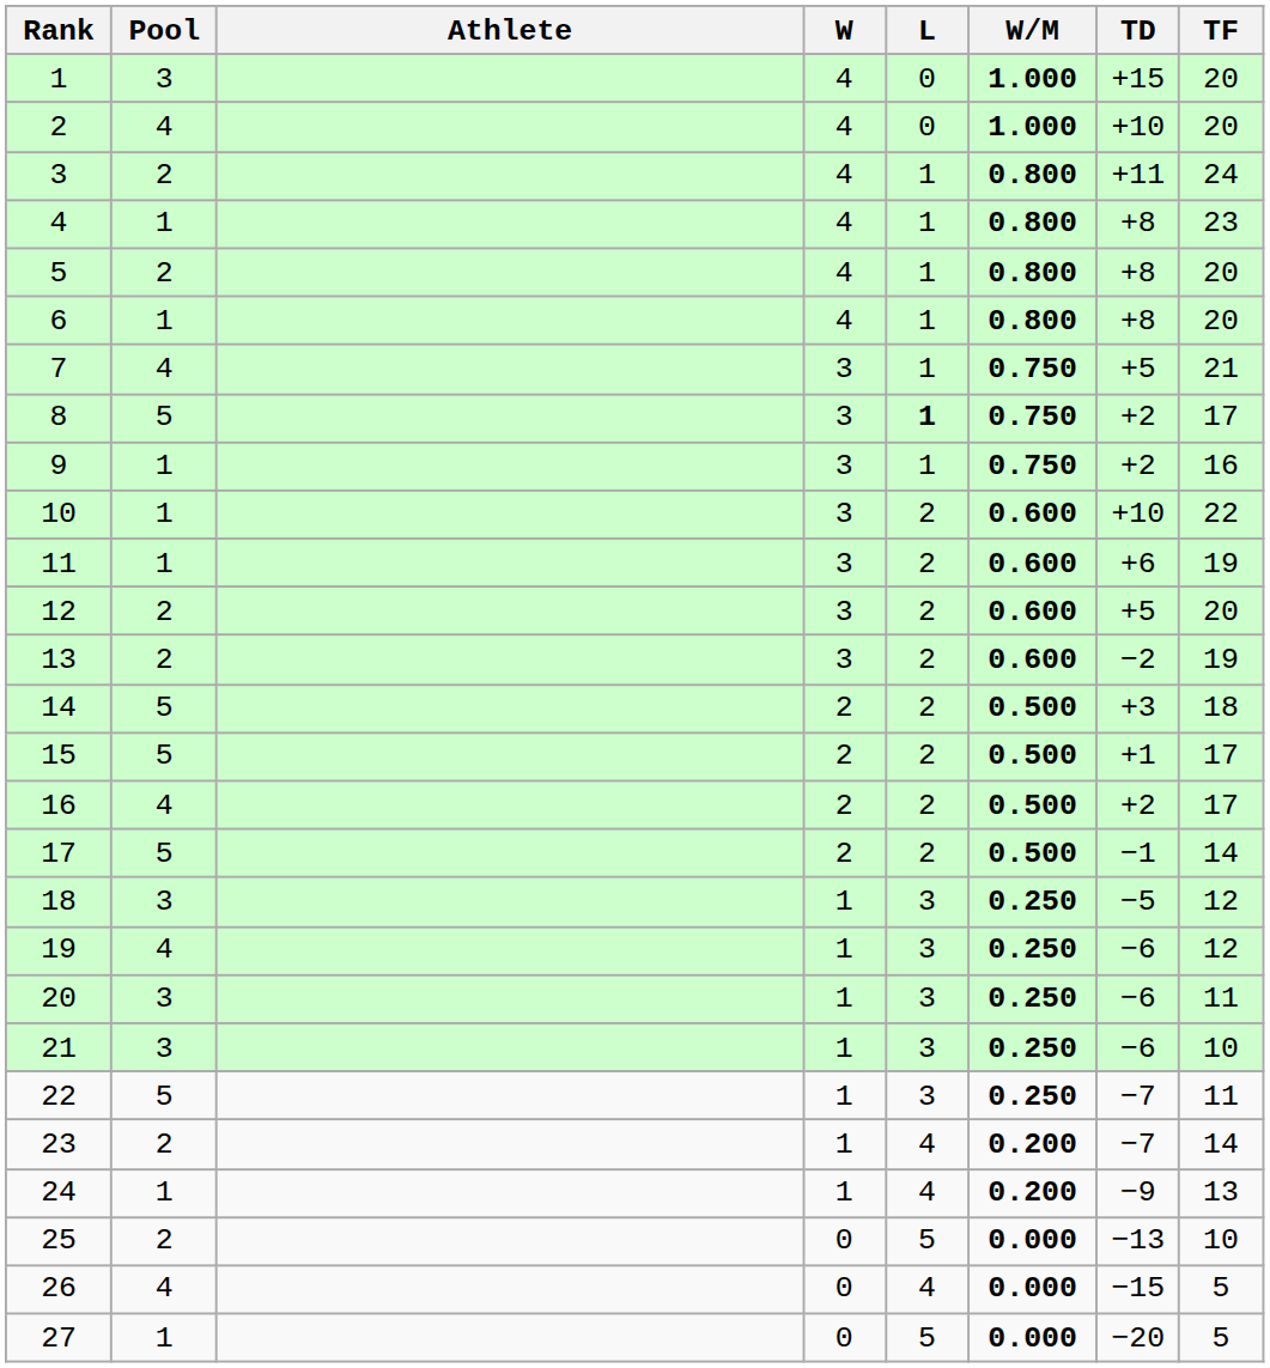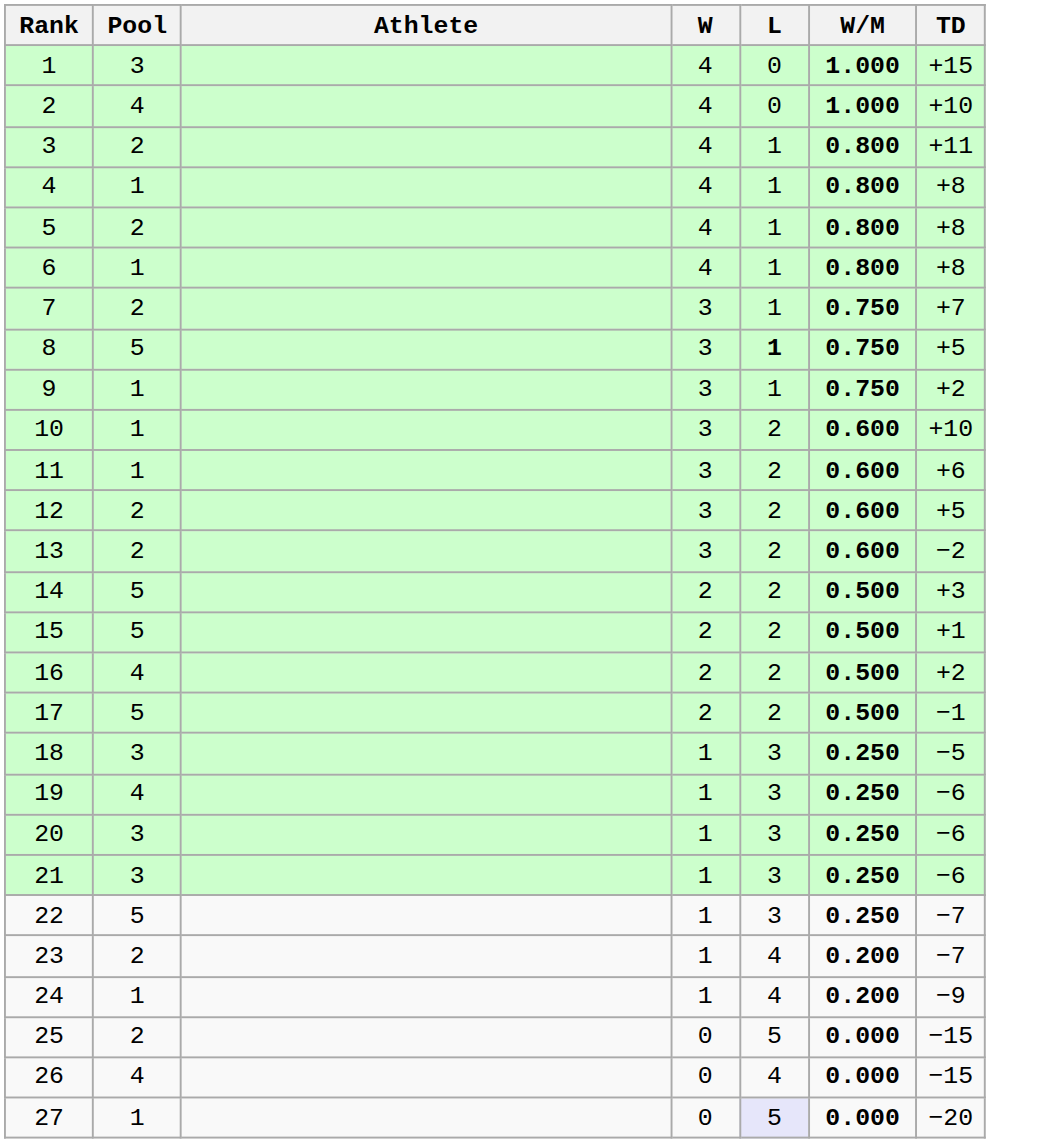 <table class=wikitable style="text-align:center">
 <tr>
 <th width=40>Rank</th>
 <th width=40>Pool</th>
 <th width=250>Athlete</th>
 <th width=30>W</th>
 <th width=30>L</th>
 <th width=50>W/M</th>
 <th width=30>TD</th>
-<th width=30>TF</th>
 </tr>
 <tr bgcolor="ccffcc">
 <td>1</td>
 <td>3</td>
 <td align=left></td>
 <td>4</td>
 <td>0</td>
 <td><strong>1.000</strong></td>
 <td>+15</td>
-<td>20</td>
 </tr>
 <tr bgcolor="ccffcc">
 <td>2</td>
 <td>4</td>
 <td align=left></td>
 <td>4</td>
 <td>0</td>
 <td><strong>1.000</strong></td>
 <td>+10</td>
-<td>20</td>
 </tr>
 <tr bgcolor="ccffcc">
 <td>3</td>
 <td>2</td>
 <td align=left></td>
 <td>4</td>
 <td>1</td>
 <td><strong>0.800</strong></td>
 <td>+11</td>
-<td>24</td>
 </tr>
 <tr bgcolor="ccffcc">
 <td>4</td>
 <td>1</td>
 <td align=left></td>
 <td>4</td>
 <td>1</td>
 <td><strong>0.800</strong></td>
 <td>+8</td>
-<td>23</td>
 </tr>
 <tr bgcolor="ccffcc">
 <td>5</td>
 <td>2</td>
 <td align=left></td>
 <td>4</td>
 <td>1</td>
 <td><strong>0.800</strong></td>
 <td>+8</td>
-<td>20</td>
 </tr>
 <tr bgcolor="ccffcc">
 <td>6</td>
 <td>1</td>
 <td align=left></td>
 <td>4</td>
 <td>1</td>
 <td><strong>0.800</strong></td>
 <td>+8</td>
-<td>20</td>
 </tr>
 <tr bgcolor="ccffcc">
 <td>7</td>
-<td>4</td>
+<td>2</td>
 <td align=left></td>
 <td>3</td>
 <td>1</td>
 <td><strong>0.750</strong></td>
-<td>+5</td>
-<td>21</td>
+<td>+7</td>
 </tr>
 <tr bgcolor="ccffcc">
 <td>8</td>
 <td>5</td>
 <td align=left></td>
 <td>3</td>
 <td><strong>1</strong></td>
 <td><strong>0.750</strong></td>
-<td>+2</td>
-<td>17</td>
+<td>+5</td>
 </tr>
 <tr bgcolor="ccffcc">
 <td>9</td>
 <td>1</td>
 <td align=left></td>
 <td>3</td>
 <td>1</td>
 <td><strong>0.750</strong></td>
 <td>+2</td>
-<td>16</td>
 </tr>
 <tr bgcolor="ccffcc">
 <td>10</td>
 <td>1</td>
 <td align=left></td>
 <td>3</td>
 <td>2</td>
 <td><strong>0.600</strong></td>
 <td>+10</td>
-<td>22</td>
 </tr>
 <tr bgcolor="ccffcc">
 <td>11</td>
 <td>1</td>
 <td align=left></td>
 <td>3</td>
 <td>2</td>
 <td><strong>0.600</strong></td>
 <td>+6</td>
-<td>19</td>
 </tr>
 <tr bgcolor="ccffcc">
 <td>12</td>
 <td>2</td>
 <td align=left></td>
 <td>3</td>
 <td>2</td>
 <td><strong>0.600</strong></td>
 <td>+5</td>
-<td>20</td>
 </tr>
 <tr bgcolor="ccffcc">
 <td>13</td>
 <td>2</td>
 <td align=left></td>
 <td>3</td>
 <td>2</td>
 <td><strong>0.600</strong></td>
 <td>−2</td>
-<td>19</td>
 </tr>
 <tr bgcolor="ccffcc">
 <td>14</td>
 <td>5</td>
 <td align=left></td>
 <td>2</td>
 <td>2</td>
 <td><strong>0.500</strong></td>
 <td>+3</td>
-<td>18</td>
 </tr>
 <tr bgcolor="ccffcc">
 <td>15</td>
 <td>5</td>
 <td align=left></td>
 <td>2</td>
 <td>2</td>
 <td><strong>0.500</strong></td>
 <td>+1</td>
-<td>17</td>
 </tr>
 <tr bgcolor="ccffcc">
 <td>16</td>
 <td>4</td>
 <td align=left></td>
 <td>2</td>
 <td>2</td>
 <td><strong>0.500</strong></td>
 <td>+2</td>
-<td>17</td>
 </tr>
 <tr bgcolor="ccffcc">
 <td>17</td>
 <td>5</td>
 <td align=left></td>
 <td>2</td>
 <td>2</td>
 <td><strong>0.500</strong></td>
 <td>−1</td>
-<td>14</td>
 </tr>
 <tr bgcolor="ccffcc">
 <td>18</td>
 <td>3</td>
 <td align=left></td>
 <td>1</td>
 <td>3</td>
 <td><strong>0.250</strong></td>
 <td>−5</td>
-<td>12</td>
 </tr>
 <tr bgcolor="ccffcc">
 <td>19</td>
 <td>4</td>
 <td align=left></td>
 <td>1</td>
 <td>3</td>
 <td><strong>0.250</strong></td>
 <td>−6</td>
-<td>12</td>
 </tr>
 <tr bgcolor="ccffcc">
 <td>20</td>
 <td>3</td>
 <td align=left></td>
 <td>1</td>
 <td>3</td>
 <td><strong>0.250</strong></td>
 <td>−6</td>
-<td>11</td>
 </tr>
 <tr bgcolor="ccffcc">
 <td>21</td>
 <td>3</td>
 <td align=left></td>
 <td>1</td>
 <td>3</td>
 <td><strong>0.250</strong></td>
 <td>−6</td>
-<td>10</td>
 </tr>
 <tr>
 <td>22</td>
 <td>5</td>
 <td align=left></td>
 <td>1</td>
 <td>3</td>
 <td><strong>0.250</strong></td>
 <td>−7</td>
-<td>11</td>
 </tr>
 <tr>
 <td>23</td>
 <td>2</td>
 <td align=left></td>
 <td>1</td>
 <td>4</td>
 <td><strong>0.200</strong></td>
 <td>−7</td>
-<td>14</td>
 </tr>
 <tr>
 <td>24</td>
 <td>1</td>
 <td align=left></td>
 <td>1</td>
 <td>4</td>
 <td><strong>0.200</strong></td>
 <td>−9</td>
-<td>13</td>
 </tr>
 <tr>
 <td>25</td>
 <td>2</td>
 <td align=left></td>
 <td>0</td>
 <td>5</td>
 <td><strong>0.000</strong></td>
-<td>−13</td>
-<td>10</td>
+<td>−15</td>
 </tr>
 <tr>
 <td>26</td>
 <td>4</td>
 <td align=left></td>
 <td>0</td>
 <td>4</td>
 <td><strong>0.000</strong></td>
 <td>−15</td>
-<td>5</td>
 </tr>
 <tr>
 <td>27</td>
 <td>1</td>
 <td align=left></td>
 <td>0</td>
-<td>5</td>
+<td style="background: lavender;">5</td>
 <td><strong>0.000</strong></td>
 <td>−20</td>
-<td>5</td>
 </tr>
 </table>
